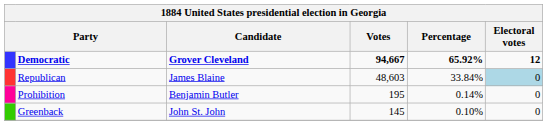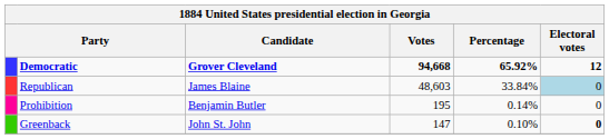 <table class="wikitable" style="font-size: 95%;">
 <tr>
 <th colspan="6">1884 United States presidential election in Georgia</th>
 </tr>
 <tr>
 <th colspan="2" style="width: 15em">Party</th>
 <th style="width: 17em">Candidate</th>
 <th style="width: 5em">Votes</th>
 <th style="width: 7em">Percentage</th>
 <th style="width: 5em">Electoral votes</th>
 </tr>
 <tr>
 <th style="background-color:#3333FF; width: 3px"></th>
 <td style="width: 130px"><strong><a href='#'>Democratic</a></strong></td>
 <td><strong><a href='#'>Grover Cleveland</a></strong></td>
-<td align="right"><strong>94,667</strong></td>
+<td align="right"><strong>94,668</strong></td>
 <td align="right"><strong>65.92%</strong></td>
 <td align="right"><strong>12</strong></td>
 </tr>
 <tr>
 <th style="background-color:#FF3333; width: 3px"></th>
 <td style="width: 130px"><a href='#'>Republican</a></td>
 <td><a href='#'>James Blaine</a></td>
 <td align="right">48,603</td>
 <td align="right">33.84%</td>
 <td align="right" style="background: lightblue;">0</td>
 </tr>
 <tr>
 <th style="background-color:#f09; width: 3px"></th>
 <td style="width: 130px"><a href='#'>Prohibition</a></td>
 <td><a href='#'>Benjamin Butler</a></td>
 <td align="right">195</td>
 <td align="right">0.14%</td>
 <td align="right">0</td>
 </tr>
 <tr>
 <th style="background-color:#3c0; width: 3px"></th>
 <td style="width: 130px"><a href='#'>Greenback</a></td>
 <td><a href='#'>John St. John</a></td>
-<td align="right">145</td>
+<td align="right">147</td>
 <td align="right">0.10%</td>
-<td align="right">0</td>
+<td align="right"><strong>0</strong></td>
 </tr>
 <tr>
 </tr>
 </table>
